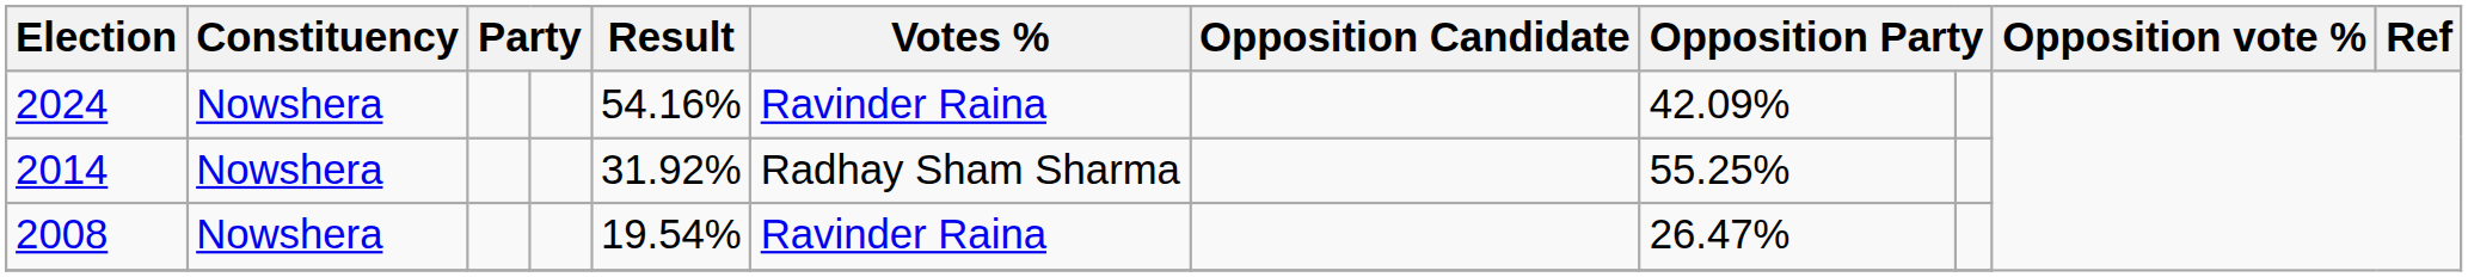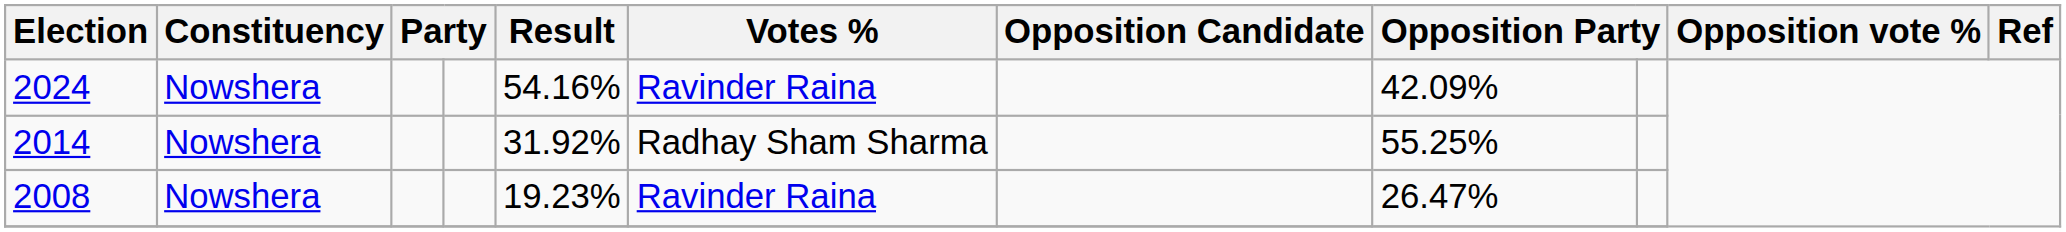 <table class="wikitable sortable">
 <tr>
 <th>Election</th>
 <th>Constituency</th>
 <th colspan="2">Party</th>
 <th>Result</th>
 <th>Votes %</th>
 <th>Opposition Candidate</th>
 <th colspan="2">Opposition Party</th>
 <th>Opposition vote %</th>
 <th>Ref</th>
 </tr>
 <tr>
 <td><a href='#'>2024</a></td>
 <td><a href='#'>Nowshera</a></td>
 <td></td>
 <td></td>
 <td>54.16%</td>
 <td><a href='#'>Ravinder Raina</a></td>
 <td></td>
 <td>42.09%</td>
 <td></td>
 </tr>
 <tr>
 <td><a href='#'>2014</a></td>
 <td><a href='#'>Nowshera</a></td>
 <td></td>
 <td></td>
 <td>31.92%</td>
 <td>Radhay Sham Sharma</td>
 <td></td>
 <td>55.25%</td>
 <td></td>
 </tr>
 <tr>
 <td><a href='#'>2008</a></td>
 <td><a href='#'>Nowshera</a></td>
 <td></td>
 <td></td>
-<td>19.54%</td>
+<td>19.23%</td>
 <td><a href='#'>Ravinder Raina</a></td>
 <td></td>
 <td>26.47%</td>
 <td></td>
 </tr>
 <tr>
 </tr>
 </table>
